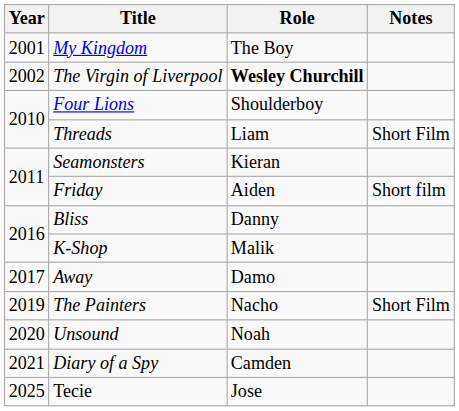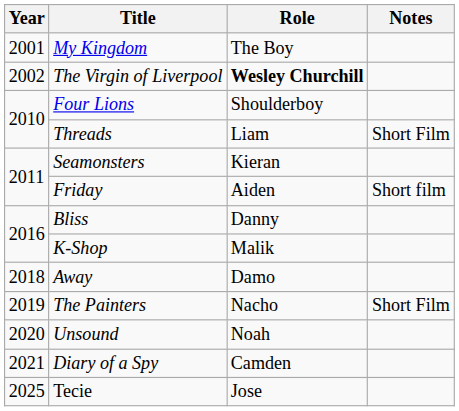 <table class="wikitable">
 <tr>
 <th>Year</th>
 <th>Title</th>
 <th>Role</th>
 <th>Notes</th>
 </tr>
 <tr>
 <td>2001</td>
 <td><em><a href='#'>My Kingdom</a></em></td>
 <td>The Boy</td>
 <td></td>
 </tr>
 <tr>
 <td>2002</td>
 <td><em>The Virgin of Liverpool</em></td>
 <td><strong>Wesley Churchill</strong></td>
 <td></td>
 </tr>
 <tr>
 <td rowspan=2>2010</td>
 <td><em><a href='#'>Four Lions</a></em></td>
 <td>Shoulderboy</td>
 <td></td>
 </tr>
 <tr>
 <td><em>Threads</em></td>
 <td>Liam</td>
 <td>Short Film</td>
 </tr>
 <tr>
 <td rowspan=2>2011</td>
 <td><em>Seamonsters</em></td>
 <td>Kieran</td>
 <td></td>
 </tr>
 <tr>
 <td><em>Friday</em></td>
 <td>Aiden</td>
 <td>Short film</td>
 </tr>
 <tr>
 <td rowspan=2>2016</td>
 <td><em>Bliss</em></td>
 <td>Danny</td>
 <td></td>
 </tr>
 <tr>
 <td><em>K-Shop</em></td>
 <td>Malik</td>
 <td></td>
 </tr>
 <tr>
-<td>2017</td>
+<td>2018</td>
 <td><em>Away</em></td>
 <td>Damo</td>
 <td></td>
 </tr>
 <tr>
 <td>2019</td>
 <td><em>The Painters</em></td>
 <td>Nacho</td>
 <td>Short Film</td>
 </tr>
 <tr>
 <td>2020</td>
 <td><em>Unsound</em></td>
 <td>Noah</td>
 <td></td>
 </tr>
 <tr>
 <td>2021</td>
 <td><em>Diary of a Spy</em></td>
 <td>Camden</td>
 <td></td>
 </tr>
 <tr>
 <td>2025</td>
 <td>Tecie</td>
 <td>Jose</td>
 <td></td>
 </tr>
 </table>
